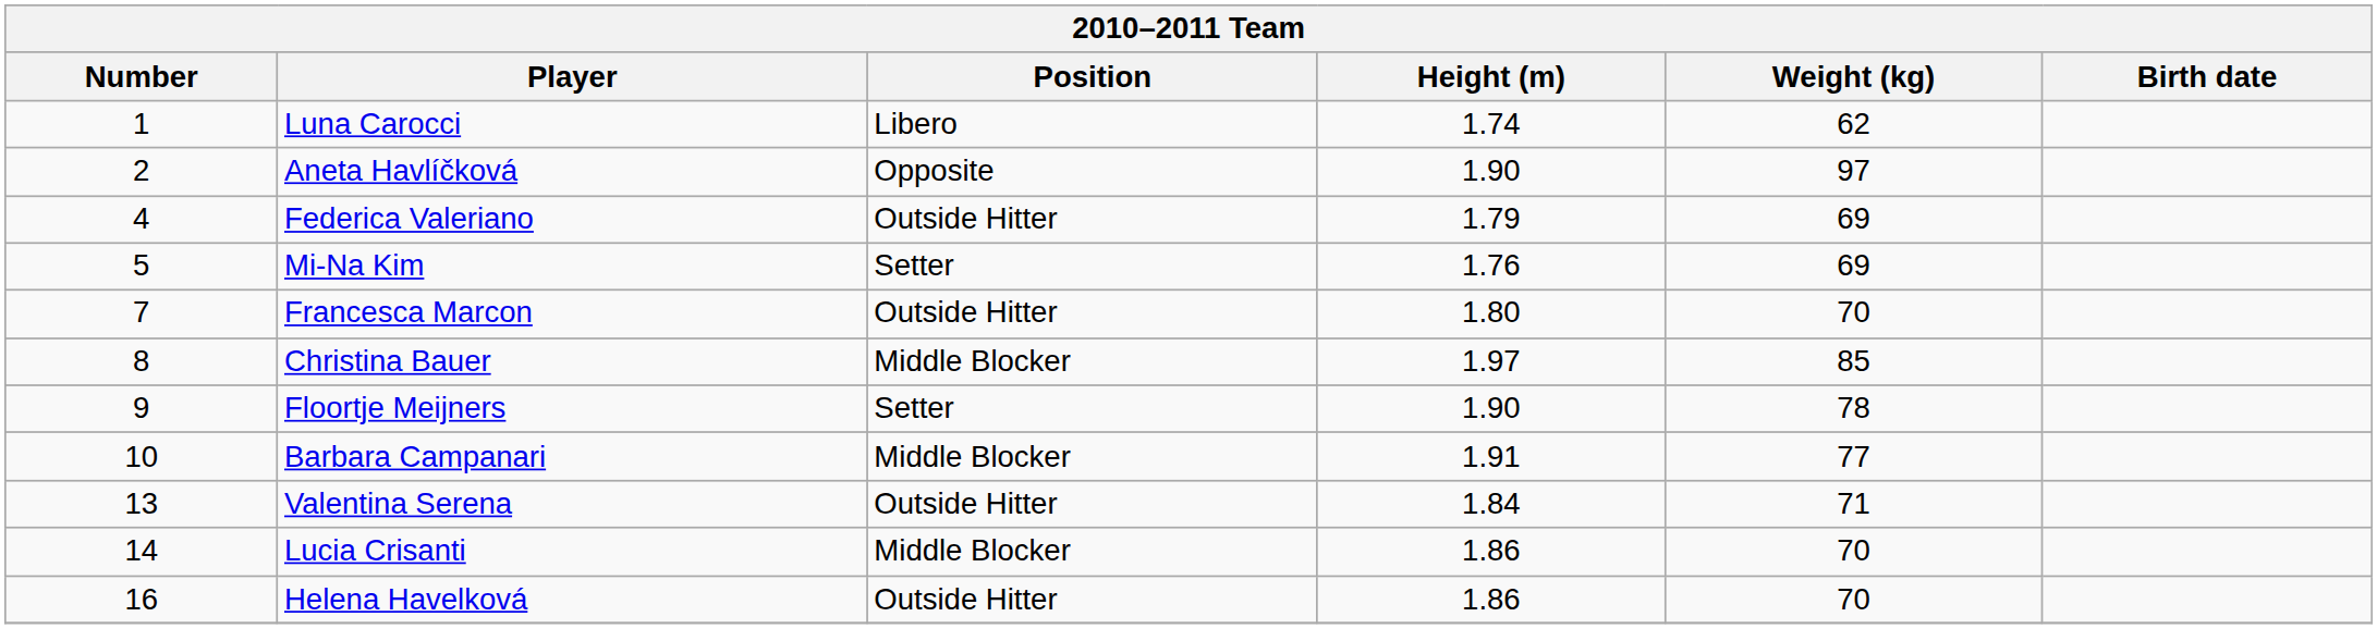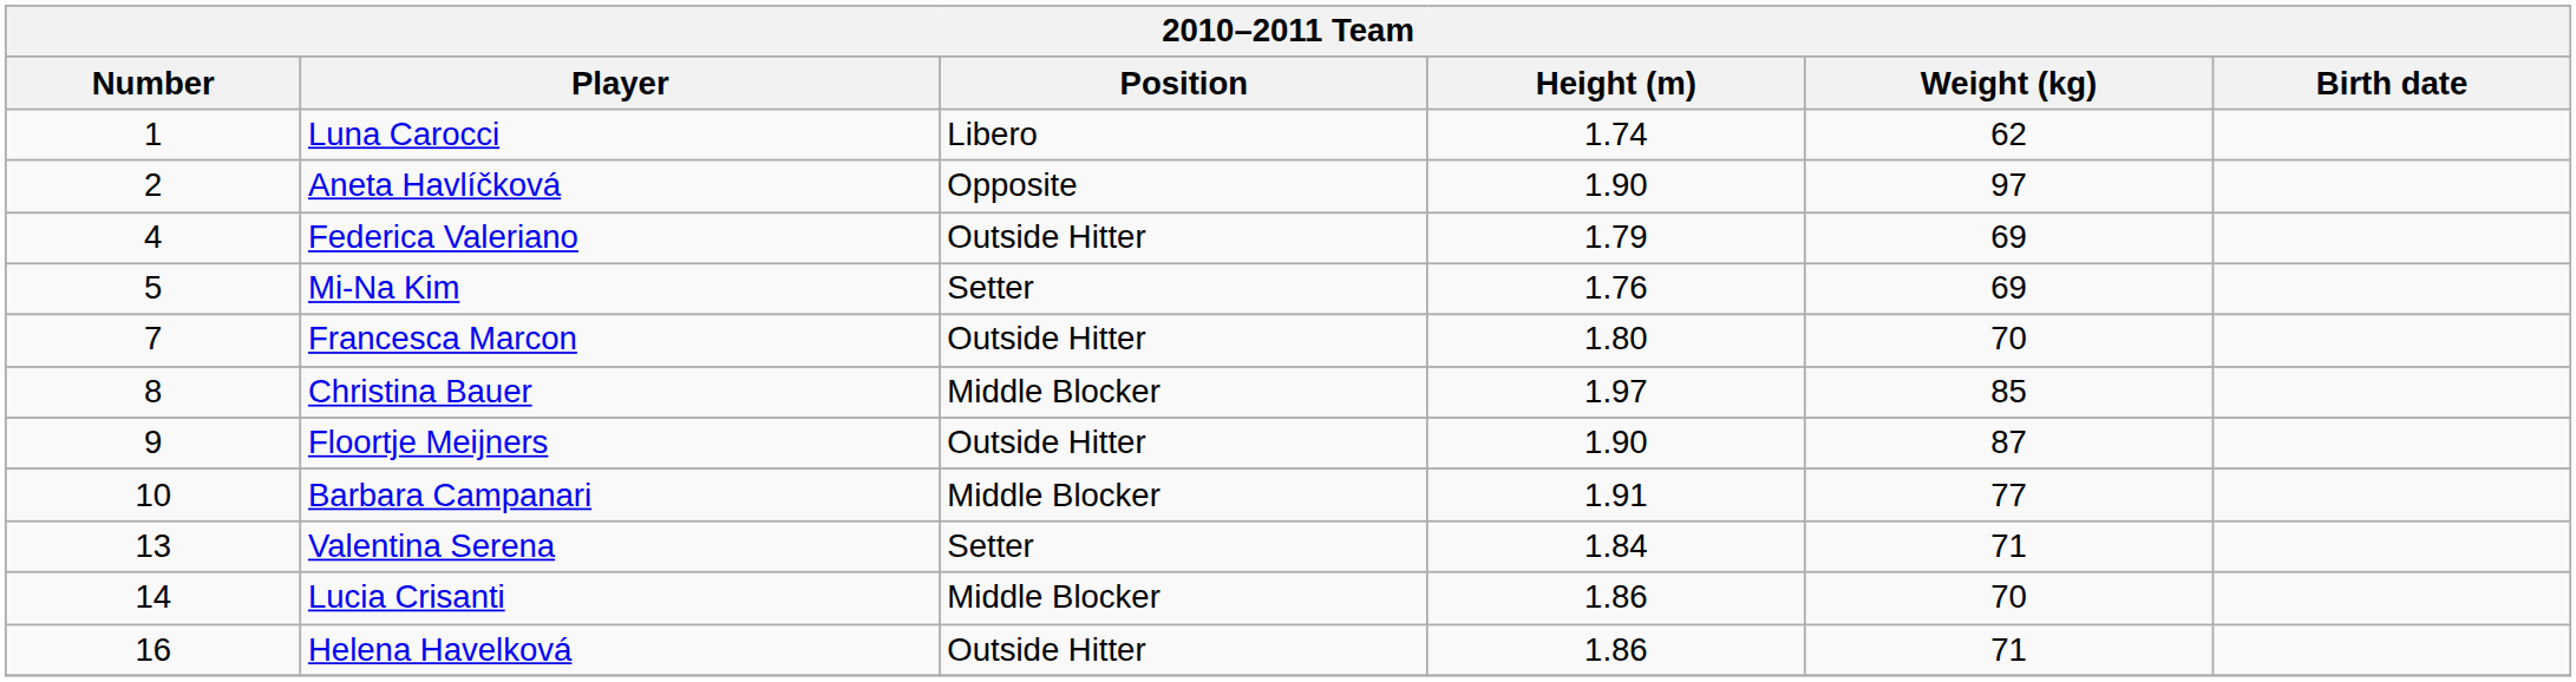 <table class="wikitable" style="width:100%;">
 <tr>
 <th colspan=6><strong>2010–2011 Team</strong></th>
 </tr>
 <tr>
 <th>Number</th>
 <th>Player</th>
 <th>Position</th>
 <th>Height (m)</th>
 <th>Weight (kg)</th>
 <th>Birth date</th>
 </tr>
 <tr>
 <td align=center>1</td>
 <td> <a href='#'>Luna Carocci</a></td>
 <td>Libero</td>
 <td align=center>1.74</td>
 <td align=center>62</td>
 <td></td>
 </tr>
 <tr>
 <td align=center>2</td>
 <td> <a href='#'>Aneta Havlíčková</a></td>
 <td>Opposite</td>
 <td align=center>1.90</td>
 <td align=center>97</td>
 <td></td>
 </tr>
 <tr>
 <td align=center>4</td>
 <td> <a href='#'>Federica Valeriano</a></td>
 <td>Outside Hitter</td>
 <td align=center>1.79</td>
 <td align=center>69</td>
 <td></td>
 </tr>
 <tr>
 <td align=center>5</td>
 <td> <a href='#'>Mi-Na Kim</a></td>
 <td>Setter</td>
 <td align=center>1.76</td>
 <td align=center>69</td>
 <td></td>
 </tr>
 <tr>
 <td align=center>7</td>
 <td> <a href='#'>Francesca Marcon</a></td>
 <td>Outside Hitter</td>
 <td align=center>1.80</td>
 <td align=center>70</td>
 <td></td>
 </tr>
 <tr>
 <td align=center>8</td>
 <td> <a href='#'>Christina Bauer</a></td>
 <td>Middle Blocker</td>
 <td align=center>1.97</td>
 <td align=center>85</td>
 <td></td>
 </tr>
 <tr>
 <td align=center>9</td>
 <td> <a href='#'>Floortje Meijners</a></td>
-<td>Setter</td>
+<td>Outside Hitter</td>
 <td align=center>1.90</td>
-<td align=center>78</td>
+<td align=center>87</td>
 <td></td>
 </tr>
 <tr>
 <td align=center>10</td>
 <td> <a href='#'>Barbara Campanari</a></td>
 <td>Middle Blocker</td>
 <td align=center>1.91</td>
 <td align=center>77</td>
 <td></td>
 </tr>
 <tr>
 <td align=center>13</td>
 <td> <a href='#'>Valentina Serena</a></td>
-<td>Outside Hitter</td>
+<td>Setter</td>
 <td align=center>1.84</td>
 <td align=center>71</td>
 <td></td>
 </tr>
 <tr>
 <td align=center>14</td>
 <td> <a href='#'>Lucia Crisanti</a></td>
 <td>Middle Blocker</td>
 <td align=center>1.86</td>
 <td align=center>70</td>
 <td></td>
 </tr>
 <tr>
 <td align=center>16</td>
 <td> <a href='#'>Helena Havelková</a></td>
 <td>Outside Hitter</td>
 <td align=center>1.86</td>
-<td align=center>70</td>
+<td align=center>71</td>
 <td></td>
 </tr>
 <tr>
 </tr>
 </table>
